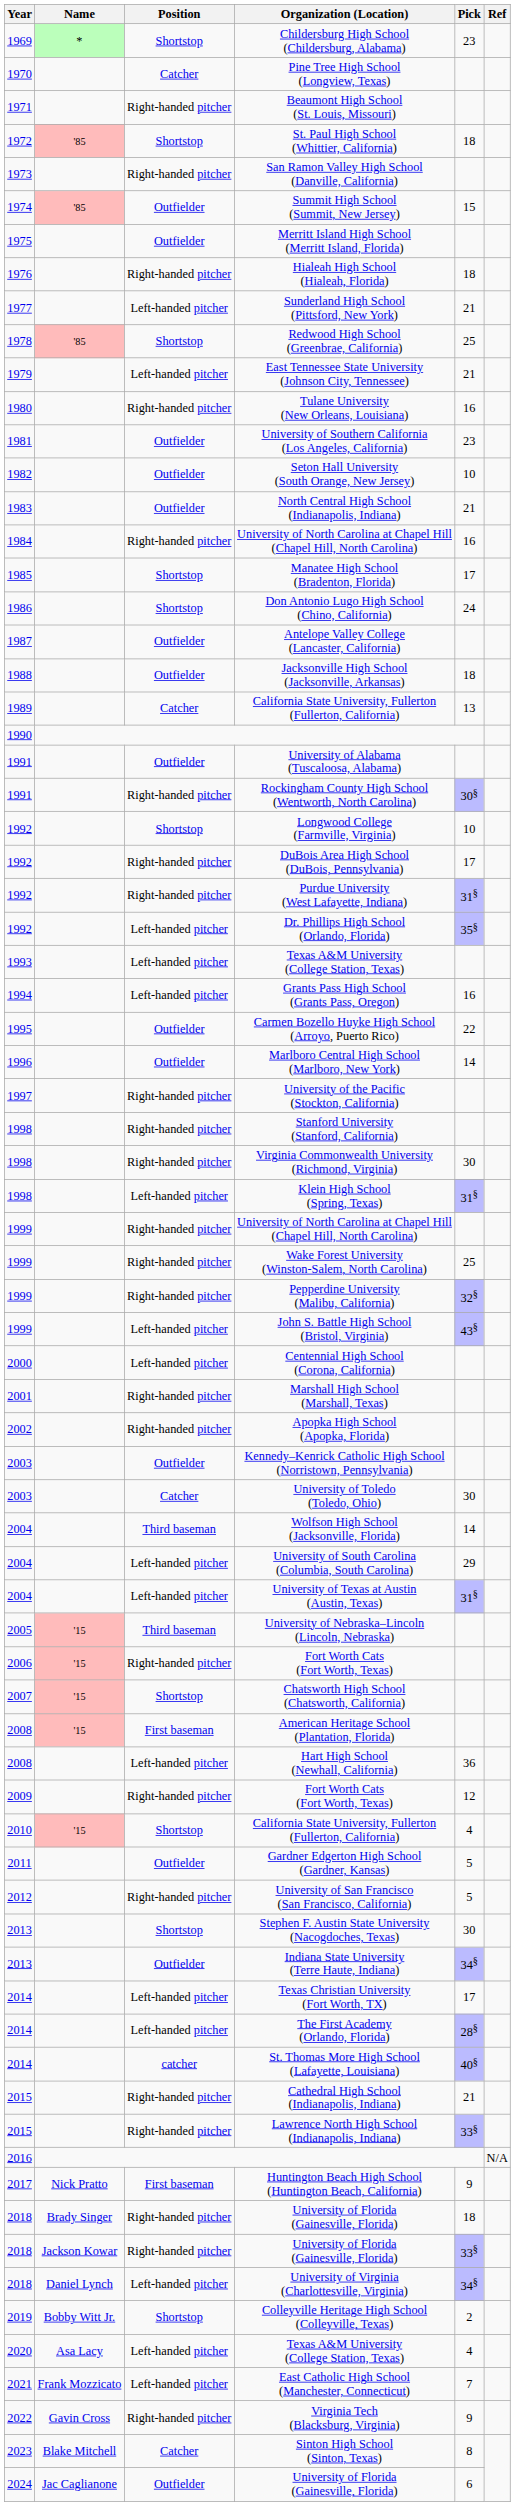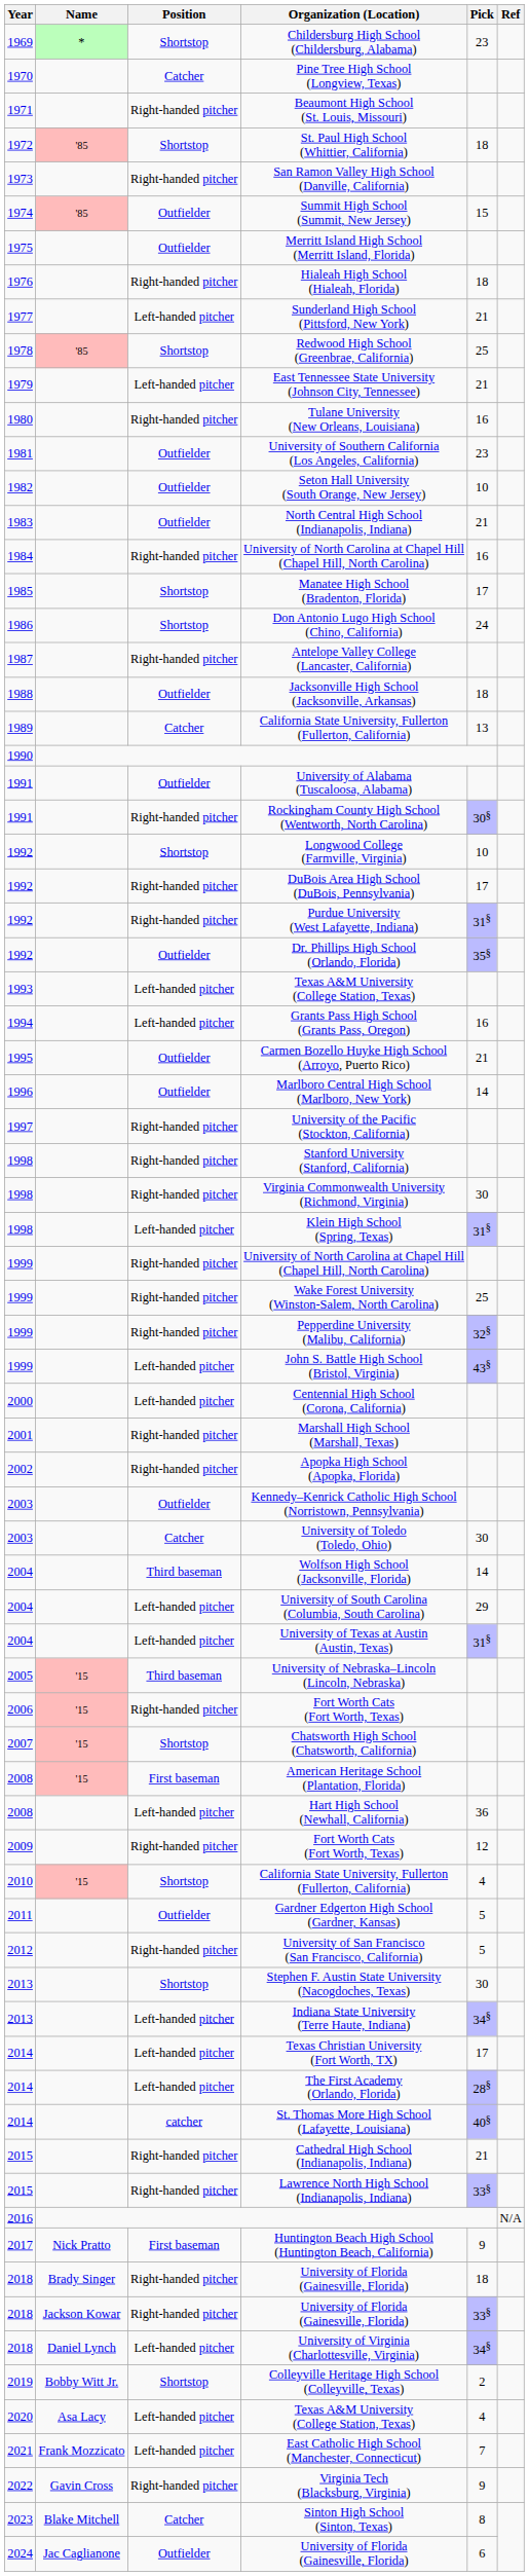 <table class="wikitable sortable" style="text-align:center;" border="1">
 <tr>
 <th>Year</th>
 <th>Name</th>
 <th>Position</th>
 <th class="unsortable">Organization (Location)</th>
 <th>Pick</th>
 <th class="unsortable">Ref</th>
 </tr>
 <tr>
 <td><a href='#'>1969</a></td>
 <td bgcolor="#bbffbb">*</td>
 <td><a href='#'>Shortstop</a></td>
 <td><a href='#'>Childersburg High School</a><br>(<a href='#'>Childersburg, Alabama</a>)</td>
 <td>23</td>
 <td></td>
 </tr>
 <tr>
 <td><a href='#'>1970</a></td>
 <td></td>
 <td><a href='#'>Catcher</a></td>
 <td><a href='#'>Pine Tree High School</a><br>(<a href='#'>Longview, Texas</a>)</td>
 <td></td>
 <td></td>
 </tr>
 <tr>
 <td><a href='#'>1971</a></td>
 <td></td>
 <td>Right-handed <a href='#'>pitcher</a></td>
 <td><a href='#'>Beaumont High School</a><br>(<a href='#'>St. Louis, Missouri</a>)</td>
 <td></td>
 <td></td>
 </tr>
 <tr>
 <td><a href='#'>1972</a></td>
 <td bgcolor="#ffbbbb"> <small>'85</small></td>
 <td><a href='#'>Shortstop</a></td>
 <td><a href='#'>St. Paul High School</a><br>(<a href='#'>Whittier, California</a>)</td>
 <td>18</td>
 <td></td>
 </tr>
 <tr>
 <td><a href='#'>1973</a></td>
 <td></td>
 <td>Right-handed <a href='#'>pitcher</a></td>
 <td><a href='#'>San Ramon Valley High School</a><br>(<a href='#'>Danville, California</a>)</td>
 <td></td>
 <td></td>
 </tr>
 <tr>
 <td><a href='#'>1974</a></td>
 <td bgcolor="#ffbbbb"> <small>'85</small></td>
 <td><a href='#'>Outfielder</a></td>
 <td><a href='#'>Summit High School</a><br>(<a href='#'>Summit, New Jersey</a>)</td>
 <td>15</td>
 <td></td>
 </tr>
 <tr>
 <td><a href='#'>1975</a></td>
 <td></td>
 <td><a href='#'>Outfielder</a></td>
 <td><a href='#'>Merritt Island High School</a><br>(<a href='#'>Merritt Island, Florida</a>)</td>
 <td></td>
 <td></td>
 </tr>
 <tr>
 <td><a href='#'>1976</a></td>
 <td></td>
 <td>Right-handed <a href='#'>pitcher</a></td>
 <td><a href='#'>Hialeah High School</a><br>(<a href='#'>Hialeah, Florida</a>)</td>
 <td>18</td>
 <td></td>
 </tr>
 <tr>
 <td><a href='#'>1977</a></td>
 <td></td>
 <td>Left-handed <a href='#'>pitcher</a></td>
 <td><a href='#'>Sunderland High School</a><br>(<a href='#'>Pittsford, New York</a>)</td>
 <td>21</td>
 <td></td>
 </tr>
 <tr>
 <td><a href='#'>1978</a></td>
 <td bgcolor="#ffbbbb"> <small>'85</small></td>
 <td><a href='#'>Shortstop</a></td>
 <td><a href='#'>Redwood High School</a><br>(<a href='#'>Greenbrae, California</a>)</td>
 <td>25</td>
 <td></td>
 </tr>
 <tr>
 <td><a href='#'>1979</a></td>
 <td></td>
 <td>Left-handed <a href='#'>pitcher</a></td>
 <td><a href='#'>East Tennessee State University</a><br>(<a href='#'>Johnson City, Tennessee</a>)</td>
 <td>21</td>
 <td></td>
 </tr>
 <tr>
 <td><a href='#'>1980</a></td>
 <td></td>
 <td>Right-handed <a href='#'>pitcher</a></td>
 <td><a href='#'>Tulane University</a><br>(<a href='#'>New Orleans, Louisiana</a>)</td>
 <td>16</td>
 <td></td>
 </tr>
 <tr>
 <td><a href='#'>1981</a></td>
 <td></td>
 <td><a href='#'>Outfielder</a></td>
 <td><a href='#'>University of Southern California</a><br>(<a href='#'>Los Angeles, California</a>)</td>
 <td>23</td>
 <td></td>
 </tr>
 <tr>
 <td><a href='#'>1982</a></td>
 <td></td>
 <td><a href='#'>Outfielder</a></td>
 <td><a href='#'>Seton Hall University</a><br>(<a href='#'>South Orange, New Jersey</a>)</td>
 <td>10</td>
 <td></td>
 </tr>
 <tr>
 <td><a href='#'>1983</a></td>
 <td></td>
 <td><a href='#'>Outfielder</a></td>
 <td><a href='#'>North Central High School</a><br>(<a href='#'>Indianapolis, Indiana</a>)</td>
 <td>21</td>
 <td></td>
 </tr>
 <tr>
 <td><a href='#'>1984</a></td>
 <td></td>
 <td>Right-handed <a href='#'>pitcher</a></td>
 <td><a href='#'>University of North Carolina at Chapel Hill</a><br>(<a href='#'>Chapel Hill, North Carolina</a>)</td>
 <td>16</td>
 <td></td>
 </tr>
 <tr>
 <td><a href='#'>1985</a></td>
 <td></td>
 <td><a href='#'>Shortstop</a></td>
 <td><a href='#'>Manatee High School</a><br>(<a href='#'>Bradenton, Florida</a>)</td>
 <td>17</td>
 <td></td>
 </tr>
 <tr>
 <td><a href='#'>1986</a></td>
 <td></td>
 <td><a href='#'>Shortstop</a></td>
 <td><a href='#'>Don Antonio Lugo High School</a><br>(<a href='#'>Chino, California</a>)</td>
 <td>24</td>
 <td></td>
 </tr>
 <tr>
 <td><a href='#'>1987</a></td>
 <td></td>
-<td><a href='#'>Outfielder</a></td>
+<td>Right-handed <a href='#'>pitcher</a></td>
 <td><a href='#'>Antelope Valley College</a><br>(<a href='#'>Lancaster, California</a>)</td>
 <td></td>
 <td></td>
 </tr>
 <tr>
 <td><a href='#'>1988</a></td>
 <td></td>
 <td><a href='#'>Outfielder</a></td>
 <td><a href='#'>Jacksonville High School</a><br>(<a href='#'>Jacksonville, Arkansas</a>)</td>
 <td>18</td>
 <td></td>
 </tr>
 <tr>
 <td><a href='#'>1989</a></td>
 <td></td>
 <td><a href='#'>Catcher</a></td>
 <td><a href='#'>California State University, Fullerton</a><br>(<a href='#'>Fullerton, California</a>)</td>
 <td>13</td>
 <td></td>
 </tr>
 <tr>
 <td><a href='#'>1990</a></td>
 <td colspan="4"></td>
 <td></td>
 </tr>
 <tr>
 <td><a href='#'>1991</a></td>
 <td></td>
 <td><a href='#'>Outfielder</a></td>
 <td><a href='#'>University of Alabama</a><br>(<a href='#'>Tuscaloosa, Alabama</a>)</td>
 <td></td>
 <td></td>
 </tr>
 <tr>
 <td><a href='#'>1991</a></td>
 <td></td>
 <td>Right-handed <a href='#'>pitcher</a></td>
 <td><a href='#'>Rockingham County High School</a><br>(<a href='#'>Wentworth, North Carolina</a>)</td>
 <td bgcolor="#bbbbff">30<sup>§</sup></td>
 <td></td>
 </tr>
 <tr>
 <td><a href='#'>1992</a></td>
 <td></td>
 <td><a href='#'>Shortstop</a></td>
 <td><a href='#'>Longwood College</a><br>(<a href='#'>Farmville, Virginia</a>)</td>
 <td>10</td>
 <td></td>
 </tr>
 <tr>
 <td><a href='#'>1992</a></td>
 <td></td>
 <td>Right-handed <a href='#'>pitcher</a></td>
 <td><a href='#'>DuBois Area High School</a><br>(<a href='#'>DuBois, Pennsylvania</a>)</td>
 <td>17</td>
 <td></td>
 </tr>
 <tr>
 <td><a href='#'>1992</a></td>
 <td></td>
 <td>Right-handed <a href='#'>pitcher</a></td>
 <td><a href='#'>Purdue University</a><br>(<a href='#'>West Lafayette, Indiana</a>)</td>
 <td bgcolor="#bbbbff">31<sup>§</sup></td>
 <td></td>
 </tr>
 <tr>
 <td><a href='#'>1992</a></td>
 <td></td>
-<td>Left-handed <a href='#'>pitcher</a></td>
+<td><a href='#'>Outfielder</a></td>
 <td><a href='#'>Dr. Phillips High School</a><br>(<a href='#'>Orlando, Florida</a>)</td>
 <td bgcolor="#bbbbff">35<sup>§</sup></td>
 <td></td>
 </tr>
 <tr>
 <td><a href='#'>1993</a></td>
 <td></td>
 <td>Left-handed <a href='#'>pitcher</a></td>
 <td><a href='#'>Texas A&M University</a><br>(<a href='#'>College Station, Texas</a>)</td>
 <td></td>
 <td></td>
 </tr>
 <tr>
 <td><a href='#'>1994</a></td>
 <td></td>
 <td>Left-handed <a href='#'>pitcher</a></td>
 <td><a href='#'>Grants Pass High School</a><br>(<a href='#'>Grants Pass, Oregon</a>)</td>
 <td>16</td>
 <td></td>
 </tr>
 <tr>
 <td><a href='#'>1995</a></td>
 <td></td>
 <td><a href='#'>Outfielder</a></td>
 <td><a href='#'>Carmen Bozello Huyke High School</a><br>(<a href='#'>Arroyo</a>, Puerto Rico)</td>
-<td>22</td>
+<td>21</td>
 <td></td>
 </tr>
 <tr>
 <td><a href='#'>1996</a></td>
 <td></td>
 <td><a href='#'>Outfielder</a></td>
 <td><a href='#'>Marlboro Central High School</a><br>(<a href='#'>Marlboro, New York</a>)</td>
 <td>14</td>
 <td></td>
 </tr>
 <tr>
 <td><a href='#'>1997</a></td>
 <td></td>
 <td>Right-handed <a href='#'>pitcher</a></td>
 <td><a href='#'>University of the Pacific</a><br>(<a href='#'>Stockton, California</a>)</td>
 <td></td>
 <td></td>
 </tr>
 <tr>
 <td><a href='#'>1998</a></td>
 <td></td>
 <td>Right-handed <a href='#'>pitcher</a></td>
 <td><a href='#'>Stanford University</a><br>(<a href='#'>Stanford, California</a>)</td>
 <td></td>
 <td></td>
 </tr>
 <tr>
 <td><a href='#'>1998</a></td>
 <td></td>
 <td>Right-handed <a href='#'>pitcher</a></td>
 <td><a href='#'>Virginia Commonwealth University</a><br>(<a href='#'>Richmond, Virginia</a>)</td>
 <td>30</td>
 <td></td>
 </tr>
 <tr>
 <td><a href='#'>1998</a></td>
 <td></td>
 <td>Left-handed <a href='#'>pitcher</a></td>
 <td><a href='#'>Klein High School</a><br>(<a href='#'>Spring, Texas</a>)</td>
 <td bgcolor="#bbbbff">31<sup>§</sup></td>
 <td></td>
 </tr>
 <tr>
 <td><a href='#'>1999</a></td>
 <td></td>
 <td>Right-handed <a href='#'>pitcher</a></td>
 <td><a href='#'>University of North Carolina at Chapel Hill</a><br>(<a href='#'>Chapel Hill, North Carolina</a>)</td>
 <td></td>
 <td></td>
 </tr>
 <tr>
 <td><a href='#'>1999</a></td>
 <td></td>
 <td>Right-handed <a href='#'>pitcher</a></td>
 <td><a href='#'>Wake Forest University</a><br>(<a href='#'>Winston-Salem, North Carolina</a>)</td>
 <td>25</td>
 <td></td>
 </tr>
 <tr>
 <td><a href='#'>1999</a></td>
 <td></td>
 <td>Right-handed <a href='#'>pitcher</a></td>
 <td><a href='#'>Pepperdine University</a><br>(<a href='#'>Malibu, California</a>)</td>
 <td bgcolor="#bbbbff">32<sup>§</sup></td>
 <td></td>
 </tr>
 <tr>
 <td><a href='#'>1999</a></td>
 <td></td>
 <td>Left-handed <a href='#'>pitcher</a></td>
 <td><a href='#'>John S. Battle High School</a><br>(<a href='#'>Bristol, Virginia</a>)</td>
 <td bgcolor="#bbbbff">43<sup>§</sup></td>
 <td></td>
 </tr>
 <tr>
 <td><a href='#'>2000</a></td>
 <td></td>
 <td>Left-handed <a href='#'>pitcher</a></td>
 <td><a href='#'>Centennial High School</a><br>(<a href='#'>Corona, California</a>)</td>
 <td></td>
 <td></td>
 </tr>
 <tr>
 <td><a href='#'>2001</a></td>
 <td></td>
 <td>Right-handed <a href='#'>pitcher</a></td>
 <td><a href='#'>Marshall High School</a><br>(<a href='#'>Marshall, Texas</a>)</td>
 <td></td>
 <td></td>
 </tr>
 <tr>
 <td><a href='#'>2002</a></td>
 <td></td>
 <td>Right-handed <a href='#'>pitcher</a></td>
 <td><a href='#'>Apopka High School</a><br>(<a href='#'>Apopka, Florida</a>)</td>
 <td></td>
 <td></td>
 </tr>
 <tr>
 <td><a href='#'>2003</a></td>
 <td></td>
 <td><a href='#'>Outfielder</a></td>
 <td><a href='#'>Kennedy–Kenrick Catholic High School</a><br>(<a href='#'>Norristown, Pennsylvania</a>)</td>
 <td></td>
 <td></td>
 </tr>
 <tr>
 <td><a href='#'>2003</a></td>
 <td></td>
 <td><a href='#'>Catcher</a></td>
 <td><a href='#'>University of Toledo</a><br>(<a href='#'>Toledo, Ohio</a>)</td>
 <td>30</td>
 <td></td>
 </tr>
 <tr>
 <td><a href='#'>2004</a></td>
 <td></td>
 <td><a href='#'>Third baseman</a></td>
 <td><a href='#'>Wolfson High School</a><br>(<a href='#'>Jacksonville, Florida</a>)</td>
 <td>14</td>
 <td></td>
 </tr>
 <tr>
 <td><a href='#'>2004</a></td>
 <td></td>
 <td>Left-handed <a href='#'>pitcher</a></td>
 <td><a href='#'>University of South Carolina</a><br>(<a href='#'>Columbia, South Carolina</a>)</td>
 <td>29</td>
 <td></td>
 </tr>
 <tr>
 <td><a href='#'>2004</a></td>
 <td></td>
 <td>Left-handed <a href='#'>pitcher</a></td>
 <td><a href='#'>University of Texas at Austin</a><br>(<a href='#'>Austin, Texas</a>)</td>
 <td bgcolor="#bbbbff">31<sup>§</sup></td>
 <td></td>
 </tr>
 <tr>
 <td><a href='#'>2005</a></td>
 <td bgcolor="#ffbbbb"> <small>'15</small></td>
 <td><a href='#'>Third baseman</a></td>
 <td><a href='#'>University of Nebraska–Lincoln</a><br>(<a href='#'>Lincoln, Nebraska</a>)</td>
 <td></td>
 <td></td>
 </tr>
 <tr>
 <td><a href='#'>2006</a></td>
 <td bgcolor="#ffbbbb"> <small>'15</small></td>
 <td>Right-handed <a href='#'>pitcher</a></td>
 <td><a href='#'>Fort Worth Cats</a><br>(<a href='#'>Fort Worth, Texas</a>)</td>
 <td></td>
 <td></td>
 </tr>
 <tr>
 <td><a href='#'>2007</a></td>
 <td bgcolor="#ffbbbb"> <small>'15</small></td>
 <td><a href='#'>Shortstop</a></td>
 <td><a href='#'>Chatsworth High School</a><br>(<a href='#'>Chatsworth, California</a>)</td>
 <td></td>
 <td></td>
 </tr>
 <tr>
 <td><a href='#'>2008</a></td>
 <td bgcolor="#ffbbbb"> <small>'15</small></td>
 <td><a href='#'>First baseman</a></td>
 <td><a href='#'>American Heritage School</a><br>(<a href='#'>Plantation, Florida</a>)</td>
 <td></td>
 <td></td>
 </tr>
 <tr>
 <td><a href='#'>2008</a></td>
 <td></td>
 <td>Left-handed <a href='#'>pitcher</a></td>
 <td><a href='#'>Hart High School</a><br>(<a href='#'>Newhall, California</a>)</td>
 <td>36</td>
 <td></td>
 </tr>
 <tr>
 <td><a href='#'>2009</a></td>
 <td></td>
 <td>Right-handed <a href='#'>pitcher</a></td>
 <td><a href='#'>Fort Worth Cats</a><br>(<a href='#'>Fort Worth, Texas</a>)</td>
 <td>12</td>
 <td></td>
 </tr>
 <tr>
 <td><a href='#'>2010</a></td>
 <td bgcolor="#ffbbbb"> <small>'15</small></td>
 <td><a href='#'>Shortstop</a></td>
 <td><a href='#'>California State University, Fullerton</a><br>(<a href='#'>Fullerton, California</a>)</td>
 <td>4</td>
 <td></td>
 </tr>
 <tr>
 <td><a href='#'>2011</a></td>
 <td></td>
 <td><a href='#'>Outfielder</a></td>
 <td><a href='#'>Gardner Edgerton High School</a><br>(<a href='#'>Gardner, Kansas</a>)</td>
 <td>5</td>
 <td></td>
 </tr>
 <tr>
 <td><a href='#'>2012</a></td>
 <td></td>
 <td>Right-handed <a href='#'>pitcher</a></td>
 <td><a href='#'>University of San Francisco</a><br>(<a href='#'>San Francisco, California</a>)</td>
 <td>5</td>
 <td></td>
 </tr>
 <tr>
 <td><a href='#'>2013</a></td>
 <td></td>
 <td><a href='#'>Shortstop</a></td>
 <td><a href='#'>Stephen F. Austin State University</a><br>(<a href='#'>Nacogdoches, Texas</a>)</td>
 <td>30</td>
 <td></td>
 </tr>
 <tr>
 <td><a href='#'>2013</a></td>
 <td></td>
-<td><a href='#'>Outfielder</a></td>
+<td>Left-handed <a href='#'>pitcher</a></td>
 <td><a href='#'>Indiana State University</a><br>(<a href='#'>Terre Haute, Indiana</a>)</td>
 <td bgcolor="#bbbbff">34<sup>§</sup></td>
 <td></td>
 </tr>
 <tr>
 <td><a href='#'>2014</a></td>
 <td></td>
 <td>Left-handed <a href='#'>pitcher</a></td>
 <td><a href='#'>Texas Christian University</a><br>(<a href='#'>Fort Worth, TX</a>)</td>
 <td>17</td>
 <td></td>
 </tr>
 <tr>
 <td><a href='#'>2014</a></td>
 <td></td>
 <td>Left-handed <a href='#'>pitcher</a></td>
 <td><a href='#'>The First Academy</a><br>(<a href='#'>Orlando, Florida</a>)</td>
 <td bgcolor="#bbbbff">28<sup>§</sup></td>
 <td></td>
 </tr>
 <tr>
 <td><a href='#'>2014</a></td>
 <td></td>
 <td><a href='#'>catcher</a></td>
 <td><a href='#'>St. Thomas More High School</a><br>(<a href='#'>Lafayette, Louisiana</a>)</td>
 <td bgcolor="#bbbbff">40<sup>§</sup></td>
 <td></td>
 </tr>
 <tr>
 <td><a href='#'>2015</a></td>
 <td></td>
 <td>Right-handed <a href='#'>pitcher</a></td>
 <td><a href='#'>Cathedral High School</a><br>(<a href='#'>Indianapolis, Indiana</a>)</td>
 <td>21</td>
 <td></td>
 </tr>
 <tr>
 <td><a href='#'>2015</a></td>
 <td></td>
 <td>Right-handed <a href='#'>pitcher</a></td>
 <td><a href='#'>Lawrence North High School</a><br>(<a href='#'>Indianapolis, Indiana</a>)</td>
 <td bgcolor="#bbbbff">33<sup>§</sup></td>
 <td></td>
 </tr>
 <tr>
 <td><a href='#'>2016</a></td>
 <td colspan="4"></td>
 <td>N/A</td>
 </tr>
 <tr>
 <td><a href='#'>2017</a></td>
 <td><a href='#'>Nick Pratto</a></td>
 <td><a href='#'>First baseman</a></td>
 <td><a href='#'>Huntington Beach High School</a><br>(<a href='#'>Huntington Beach, California</a>)</td>
 <td>9</td>
 <td></td>
 </tr>
 <tr>
 <td><a href='#'>2018</a></td>
 <td><a href='#'>Brady Singer</a></td>
 <td>Right-handed <a href='#'>pitcher</a></td>
 <td><a href='#'>University of Florida</a><br>(<a href='#'>Gainesville, Florida</a>)</td>
 <td>18</td>
 <td></td>
 </tr>
 <tr>
 <td><a href='#'>2018</a></td>
 <td><a href='#'>Jackson Kowar</a></td>
 <td>Right-handed <a href='#'>pitcher</a></td>
 <td><a href='#'>University of Florida</a><br>(<a href='#'>Gainesville, Florida</a>)</td>
 <td bgcolor="#bbbbff">33<sup>§</sup></td>
 <td></td>
 </tr>
 <tr>
 <td><a href='#'>2018</a></td>
 <td><a href='#'>Daniel Lynch</a></td>
 <td>Left-handed <a href='#'>pitcher</a></td>
 <td><a href='#'>University of Virginia</a><br>(<a href='#'>Charlottesville, Virginia</a>)</td>
 <td bgcolor="#bbbbff">34<sup>§</sup></td>
 <td></td>
 </tr>
 <tr>
 <td><a href='#'>2019</a></td>
 <td><a href='#'>Bobby Witt Jr.</a></td>
 <td><a href='#'>Shortstop</a></td>
 <td><a href='#'>Colleyville Heritage High School</a><br>(<a href='#'>Colleyville, Texas</a>)</td>
 <td>2</td>
 <td></td>
 </tr>
 <tr>
 <td><a href='#'>2020</a></td>
 <td><a href='#'>Asa Lacy</a></td>
 <td>Left-handed <a href='#'>pitcher</a></td>
 <td><a href='#'>Texas A&M University</a><br>(<a href='#'>College Station, Texas</a>)</td>
 <td>4</td>
 <td></td>
 </tr>
 <tr>
 <td><a href='#'>2021</a></td>
 <td><a href='#'>Frank Mozzicato</a></td>
 <td>Left-handed <a href='#'>pitcher</a></td>
 <td><a href='#'>East Catholic High School</a><br>(<a href='#'>Manchester, Connecticut</a>)</td>
 <td>7</td>
 <td></td>
 </tr>
 <tr>
 <td><a href='#'>2022</a></td>
 <td><a href='#'>Gavin Cross</a></td>
 <td>Right-handed <a href='#'>pitcher</a></td>
 <td><a href='#'>Virginia Tech</a><br>(<a href='#'>Blacksburg, Virginia</a>)</td>
 <td>9</td>
 <td></td>
 </tr>
 <tr>
 <td><a href='#'>2023</a></td>
 <td><a href='#'>Blake Mitchell</a></td>
 <td><a href='#'>Catcher</a></td>
 <td><a href='#'>Sinton High School</a><br>(<a href='#'>Sinton, Texas</a>)</td>
 <td>8</td>
 </tr>
 <tr>
 <td><a href='#'>2024</a></td>
 <td><a href='#'>Jac Caglianone</a></td>
 <td><a href='#'>Outfielder</a></td>
 <td><a href='#'>University of Florida</a><br>(<a href='#'>Gainesville, Florida</a>)</td>
 <td>6</td>
 </tr>
 </table>
